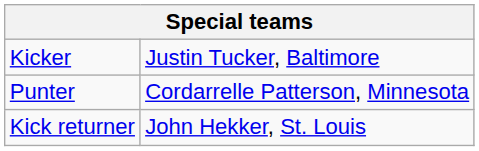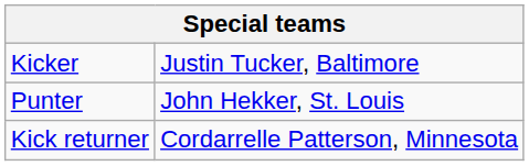 <table class="wikitable">
 <tr>
 <th colspan="6">Special teams</th>
 </tr>
 <tr>
 <td><a href='#'>Kicker</a></td>
 <td><a href='#'>Justin Tucker</a>, <a href='#'>Baltimore</a></td>
 </tr>
 <tr>
 <td><a href='#'>Punter</a></td>
-<td><a href='#'>Cordarrelle Patterson</a>, <a href='#'>Minnesota</a></td>
+<td><a href='#'>John Hekker</a>, <a href='#'>St. Louis</a></td>
 </tr>
 <tr>
 <td><a href='#'>Kick returner</a></td>
-<td><a href='#'>John Hekker</a>, <a href='#'>St. Louis</a></td>
+<td><a href='#'>Cordarrelle Patterson</a>, <a href='#'>Minnesota</a></td>
 </tr>
 </table>
